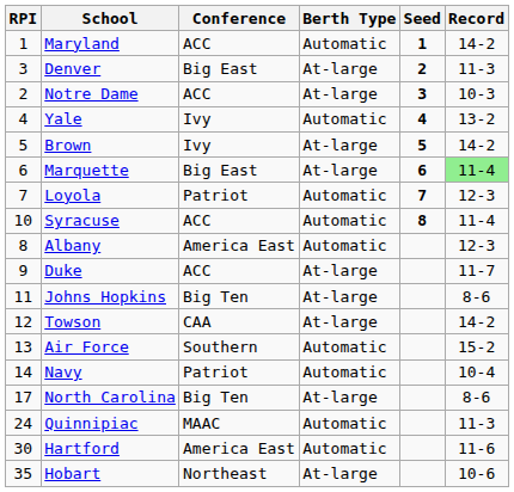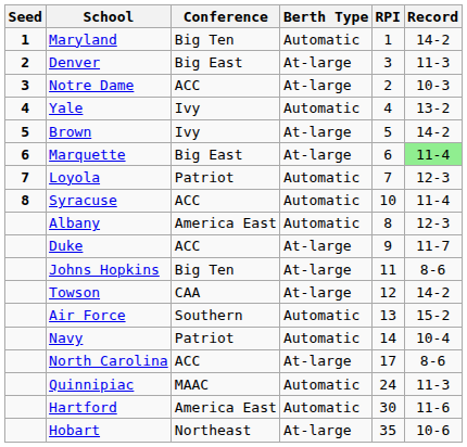 <table class="wikitable sortable">
 <tr>
-<th>RPI</th>
+<th>Seed</th>
 <th>School</th>
 <th>Conference</th>
 <th>Berth Type</th>
-<th>Seed</th>
+<th>RPI</th>
 <th>Record</th>
 </tr>
 <tr>
+<td align=center><strong>1</strong></td>
+<td><a href='#'>Maryland</a></td>
+<td>Big Ten</td>
+<td>Automatic</td>
 <td align=center>1</td>
-<td><a href='#'>Maryland</a></td>
-<td>ACC</td>
-<td>Automatic</td>
-<td align=center><strong>1</strong></td>
 <td align=center>14-2</td>
 </tr>
 <tr>
-<td align=center>3</td>
+<td align=center><strong>2</strong></td>
 <td><a href='#'>Denver</a></td>
 <td>Big East</td>
 <td>At-large</td>
-<td align=center><strong>2</strong></td>
+<td align=center>3</td>
 <td align=center>11-3</td>
 </tr>
 <tr>
-<td align=center>2</td>
+<td align=center><strong>3</strong></td>
 <td><a href='#'>Notre Dame</a></td>
 <td>ACC</td>
 <td>At-large</td>
-<td align=center><strong>3</strong></td>
+<td align=center>2</td>
 <td align=center>10-3</td>
 </tr>
 <tr>
-<td align=center>4</td>
+<td align=center><strong>4</strong></td>
 <td><a href='#'>Yale</a></td>
 <td>Ivy</td>
 <td>Automatic</td>
-<td align=center><strong>4</strong></td>
+<td align=center>4</td>
 <td align=center>13-2</td>
 </tr>
 <tr>
-<td align=center>5</td>
+<td align=center><strong>5</strong></td>
 <td><a href='#'>Brown</a></td>
 <td>Ivy</td>
 <td>At-large</td>
-<td align=center><strong>5</strong></td>
+<td align=center>5</td>
 <td align=center>14-2</td>
 </tr>
 <tr>
-<td align=center>6</td>
+<td align=center><strong>6</strong></td>
 <td><a href='#'>Marquette</a></td>
 <td>Big East</td>
 <td>At-large</td>
-<td align=center><strong>6</strong></td>
+<td align=center>6</td>
 <td align=center style="background: lightgreen;">11-4</td>
 </tr>
 <tr>
-<td align=center>7</td>
+<td align=center><strong>7</strong></td>
 <td><a href='#'>Loyola</a></td>
 <td>Patriot</td>
 <td>Automatic</td>
-<td align=center><strong>7</strong></td>
+<td align=center>7</td>
 <td align=center>12-3</td>
 </tr>
 <tr>
-<td align=center>10</td>
+<td align=center><strong>8</strong></td>
 <td><a href='#'>Syracuse</a></td>
 <td>ACC</td>
 <td>Automatic</td>
-<td align=center><strong>8</strong></td>
+<td align=center>10</td>
 <td align=center>11-4</td>
 </tr>
 <tr>
-<td align=center>8</td>
+<td></td>
 <td><a href='#'>Albany</a></td>
 <td>America East</td>
 <td>Automatic</td>
-<td></td>
+<td align=center>8</td>
 <td align=center>12-3</td>
 </tr>
 <tr>
-<td align=center>9</td>
+<td></td>
 <td><a href='#'>Duke</a></td>
 <td>ACC</td>
 <td>At-large</td>
-<td></td>
+<td align=center>9</td>
 <td align=center>11-7</td>
 </tr>
 <tr>
-<td align=center>11</td>
+<td></td>
 <td><a href='#'>Johns Hopkins</a></td>
 <td>Big Ten</td>
 <td>At-large</td>
-<td></td>
+<td align=center>11</td>
 <td align=center>8-6</td>
 </tr>
 <tr>
-<td align=center>12</td>
+<td></td>
 <td><a href='#'>Towson</a></td>
 <td>CAA</td>
 <td>At-large</td>
-<td></td>
+<td align=center>12</td>
 <td align=center>14-2</td>
 </tr>
 <tr>
-<td align=center>13</td>
+<td></td>
 <td><a href='#'>Air Force</a></td>
 <td>Southern</td>
 <td>Automatic</td>
-<td></td>
+<td align=center>13</td>
 <td align=center>15-2</td>
 </tr>
 <tr>
-<td align=center>14</td>
+<td></td>
 <td><a href='#'>Navy</a></td>
 <td>Patriot</td>
 <td>Automatic</td>
-<td></td>
+<td align=center>14</td>
 <td align=center>10-4</td>
 </tr>
 <tr>
+<td></td>
+<td><a href='#'>North Carolina</a></td>
+<td>ACC</td>
+<td>At-large</td>
 <td align=center>17</td>
-<td><a href='#'>North Carolina</a></td>
-<td>Big Ten</td>
-<td>At-large</td>
-<td></td>
 <td align=center>8-6</td>
 </tr>
 <tr>
-<td align=center>24</td>
+<td></td>
 <td><a href='#'>Quinnipiac</a></td>
 <td>MAAC</td>
 <td>Automatic</td>
-<td></td>
+<td align=center>24</td>
 <td align=center>11-3</td>
 </tr>
 <tr>
-<td align=center>30</td>
+<td></td>
 <td><a href='#'>Hartford</a></td>
 <td>America East</td>
 <td>Automatic</td>
-<td></td>
+<td align=center>30</td>
 <td align=center>11-6</td>
 </tr>
 <tr>
-<td align=center>35</td>
+<td></td>
 <td><a href='#'>Hobart</a></td>
 <td>Northeast</td>
 <td>At-large</td>
-<td></td>
+<td align=center>35</td>
 <td align=center>10-6</td>
 </tr>
 </table>
